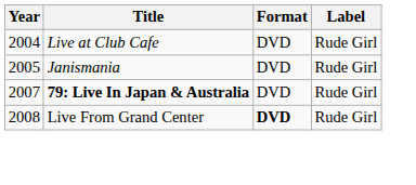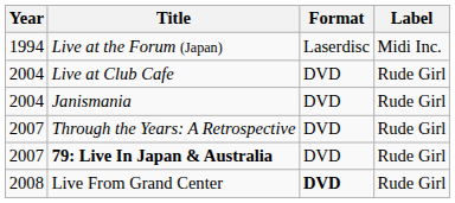 <table class="wikitable">
 <tr>
 <th align="left">Year</th>
 <th align="left">Title</th>
 <th align="left">Format</th>
 <th align="left">Label</th>
 </tr>
 <tr>
+<td style="text-align:center;">1994</td>
+<td><em>Live at the Forum</em> <small>(Japan)</small></td>
+<td>Laserdisc</td>
+<td>Midi Inc.</td>
+</tr>
+<tr>
 <td style="text-align:center;">2004</td>
 <td><em>Live at Club Cafe</em></td>
 <td>DVD</td>
 <td>Rude Girl</td>
 </tr>
 <tr>
-<td style="text-align:center;">2005</td>
+<td style="text-align:center;">2004</td>
 <td><em>Janismania</em></td>
+<td>DVD</td>
+<td>Rude Girl</td>
+</tr>
+<tr>
+<td style="text-align:center;">2007</td>
+<td><em>Through the Years: A Retrospective</em></td>
 <td>DVD</td>
 <td>Rude Girl</td>
 </tr>
 <tr>
 <td style="text-align:center;">2007</td>
 <td><strong>79: Live In Japan & Australia<em></td>
 <td>DVD</td>
 <td>Rude Girl</td>
 </tr>
 <tr>
 <td style="text-align:center;">2008</td>
 <td></em>Live From Grand Center<em></td>
 <td><strong>DVD</strong></td>
 <td>Rude Girl</td>
 </tr>
 </table>
